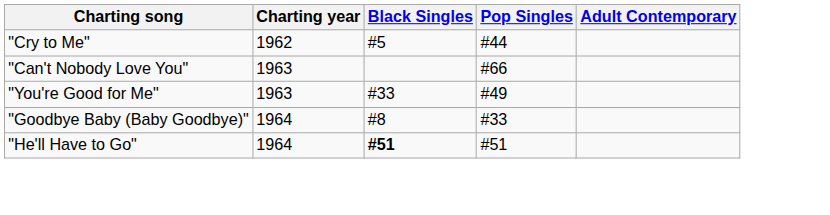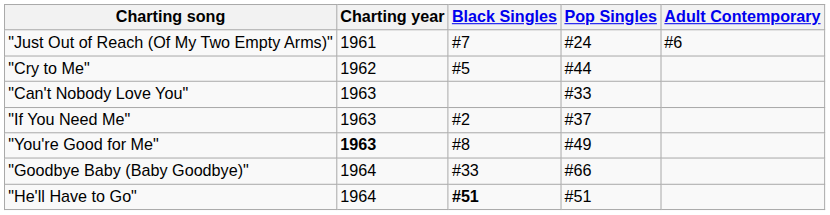 <table class="wikitable">
 <tr>
 <th>Charting song</th>
 <th>Charting year</th>
 <th><a href='#'>Black Singles</a></th>
 <th><a href='#'>Pop Singles</a></th>
 <th><a href='#'>Adult Contemporary</a></th>
+</tr>
+<tr>
+<td>"Just Out of Reach (Of My Two Empty Arms)"</td>
+<td>1961</td>
+<td>#7</td>
+<td>#24</td>
+<td>#6</td>
 </tr>
 <tr>
 <td>"Cry to Me"</td>
 <td>1962</td>
 <td>#5</td>
 <td>#44</td>
 <td></td>
 </tr>
 <tr>
 <td>"Can't Nobody Love You"</td>
 <td>1963</td>
 <td></td>
-<td>#66</td>
+<td>#33</td>
+<td></td>
+</tr>
+<tr>
+<td>"If You Need Me"</td>
+<td>1963</td>
+<td>#2</td>
+<td>#37</td>
 <td></td>
 </tr>
 <tr>
 <td>"You're Good for Me"</td>
-<td>1963</td>
-<td>#33</td>
+<td><strong>1963</strong></td>
+<td>#8</td>
 <td>#49</td>
 <td></td>
 </tr>
 <tr>
 <td>"Goodbye Baby (Baby Goodbye)"</td>
 <td>1964</td>
-<td>#8</td>
 <td>#33</td>
+<td>#66</td>
 <td></td>
 </tr>
 <tr>
 <td>"He'll Have to Go"</td>
 <td>1964</td>
 <td><strong>#51</strong></td>
 <td>#51</td>
 <td></td>
 </tr>
 </table>
